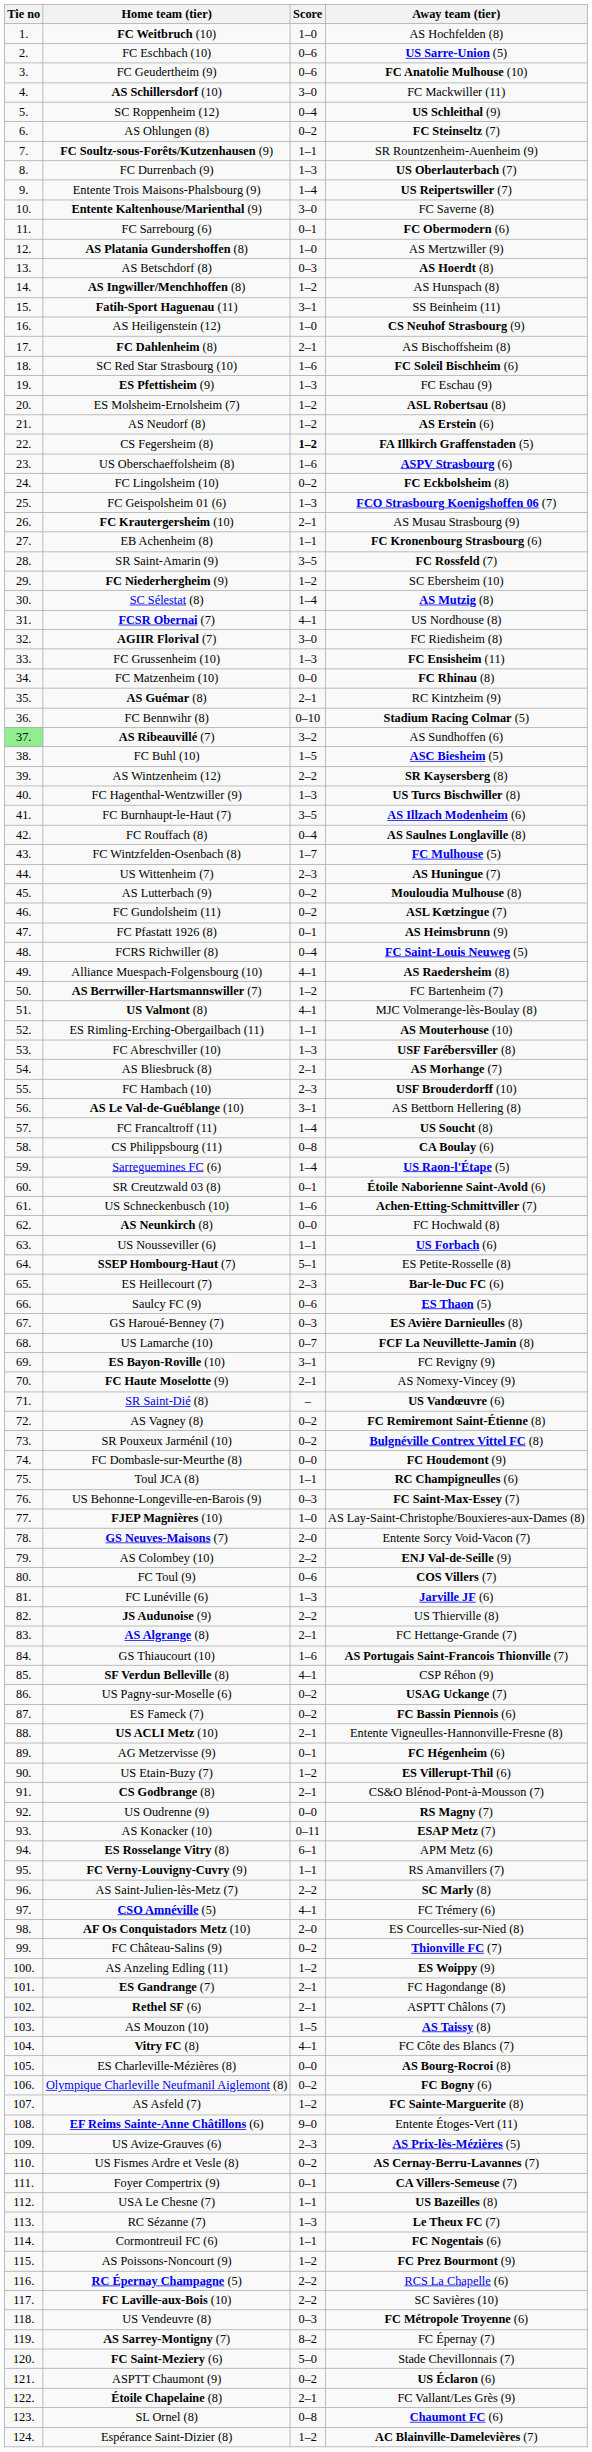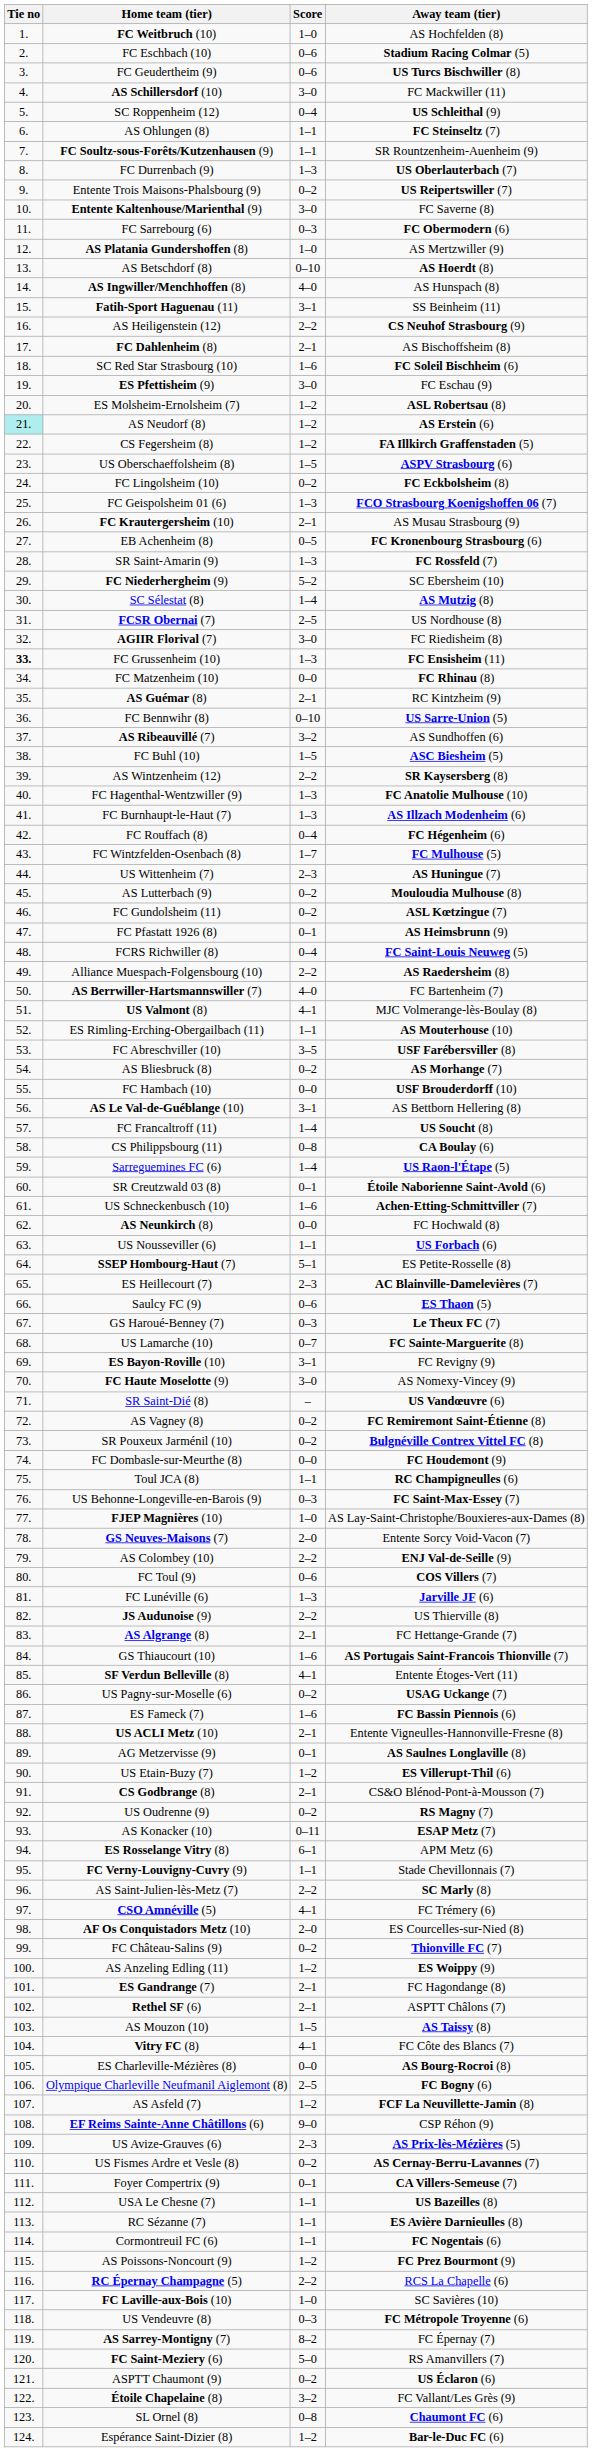 <table class="wikitable" style="text-align: center">
 <tr>
 <th>Tie no</th>
 <th>Home team (tier)</th>
 <th>Score</th>
 <th>Away team (tier)</th>
 </tr>
 <tr>
 <td>1.</td>
 <td><strong>FC Weitbruch</strong> (10)</td>
 <td>1–0</td>
 <td>AS Hochfelden (8)</td>
 </tr>
 <tr>
 <td>2.</td>
 <td>FC Eschbach (10)</td>
 <td>0–6</td>
-<td><strong><a href='#'>US Sarre-Union</a></strong> (5)</td>
+<td><strong>Stadium Racing Colmar</strong> (5)</td>
 </tr>
 <tr>
 <td>3.</td>
 <td>FC Geudertheim (9)</td>
 <td>0–6</td>
-<td><strong>FC Anatolie Mulhouse</strong> (10)</td>
+<td><strong>US Turcs Bischwiller</strong> (8)</td>
 </tr>
 <tr>
 <td>4.</td>
 <td><strong>AS Schillersdorf</strong> (10)</td>
 <td>3–0</td>
 <td>FC Mackwiller (11)</td>
 </tr>
 <tr>
 <td>5.</td>
 <td>SC Roppenheim (12)</td>
 <td>0–4</td>
 <td><strong>US Schleithal</strong> (9)</td>
 </tr>
 <tr>
 <td>6.</td>
 <td>AS Ohlungen (8)</td>
-<td>0–2</td>
+<td>1–1 </td>
 <td><strong>FC Steinseltz</strong> (7)</td>
 </tr>
 <tr>
 <td>7.</td>
 <td><strong>FC Soultz-sous-Forêts/Kutzenhausen</strong> (9)</td>
 <td>1–1 </td>
 <td>SR Rountzenheim-Auenheim (9)</td>
 </tr>
 <tr>
 <td>8.</td>
 <td>FC Durrenbach (9)</td>
 <td>1–3</td>
 <td><strong>US Oberlauterbach</strong> (7)</td>
 </tr>
 <tr>
 <td>9.</td>
 <td>Entente Trois Maisons-Phalsbourg (9)</td>
-<td>1–4</td>
+<td>0–2</td>
 <td><strong>US Reipertswiller</strong> (7)</td>
 </tr>
 <tr>
 <td>10.</td>
 <td><strong>Entente Kaltenhouse/Marienthal</strong> (9)</td>
 <td>3–0</td>
 <td>FC Saverne (8)</td>
 </tr>
 <tr>
 <td>11.</td>
 <td>FC Sarrebourg (6)</td>
-<td>0–1</td>
+<td>0–3</td>
 <td><strong>FC Obermodern</strong> (6)</td>
 </tr>
 <tr>
 <td>12.</td>
 <td><strong>AS Platania Gundershoffen</strong> (8)</td>
 <td>1–0</td>
 <td>AS Mertzwiller (9)</td>
 </tr>
 <tr>
 <td>13.</td>
 <td>AS Betschdorf (8)</td>
-<td>0–3</td>
+<td>0–10</td>
 <td><strong>AS Hoerdt</strong> (8)</td>
 </tr>
 <tr>
 <td>14.</td>
 <td><strong>AS Ingwiller/Menchhoffen</strong> (8)</td>
-<td>1–2</td>
+<td>4–0</td>
 <td>AS Hunspach (8)</td>
 </tr>
 <tr>
 <td>15.</td>
 <td><strong>Fatih-Sport Haguenau</strong> (11)</td>
 <td>3–1</td>
 <td>SS Beinheim (11)</td>
 </tr>
 <tr>
 <td>16.</td>
 <td>AS Heiligenstein (12)</td>
-<td>1–0</td>
+<td>2–2 </td>
 <td><strong>CS Neuhof Strasbourg</strong> (9)</td>
 </tr>
 <tr>
 <td>17.</td>
 <td><strong>FC Dahlenheim</strong> (8)</td>
 <td>2–1</td>
 <td>AS Bischoffsheim (8)</td>
 </tr>
 <tr>
 <td>18.</td>
 <td>SC Red Star Strasbourg (10)</td>
 <td>1–6</td>
 <td><strong>FC Soleil Bischheim</strong> (6)</td>
 </tr>
 <tr>
 <td>19.</td>
 <td><strong>ES Pfettisheim</strong> (9)</td>
-<td>1–3</td>
+<td>3–0</td>
 <td>FC Eschau (9)</td>
 </tr>
 <tr>
 <td>20.</td>
 <td>ES Molsheim-Ernolsheim (7)</td>
 <td>1–2</td>
 <td><strong>ASL Robertsau</strong> (8)</td>
 </tr>
 <tr>
-<td>21.</td>
+<td style="background: paleturquoise;">21.</td>
 <td>AS Neudorf (8)</td>
 <td>1–2</td>
 <td><strong>AS Erstein</strong> (6)</td>
 </tr>
 <tr>
 <td>22.</td>
 <td>CS Fegersheim (8)</td>
-<td><strong>1–2</strong></td>
+<td>1–2</td>
 <td><strong>FA Illkirch Graffenstaden</strong> (5)</td>
 </tr>
 <tr>
 <td>23.</td>
 <td>US Oberschaeffolsheim (8)</td>
-<td>1–6</td>
+<td>1–5</td>
 <td><strong><a href='#'>ASPV Strasbourg</a></strong> (6)</td>
 </tr>
 <tr>
 <td>24.</td>
 <td>FC Lingolsheim (10)</td>
 <td>0–2</td>
 <td><strong>FC Eckbolsheim</strong> (8)</td>
 </tr>
 <tr>
 <td>25.</td>
 <td>FC Geispolsheim 01 (6)</td>
 <td>1–3</td>
 <td><strong><a href='#'>FCO Strasbourg Koenigshoffen 06</a></strong> (7)</td>
 </tr>
 <tr>
 <td>26.</td>
 <td><strong>FC Krautergersheim</strong> (10)</td>
 <td>2–1</td>
 <td>AS Musau Strasbourg (9)</td>
 </tr>
 <tr>
 <td>27.</td>
 <td>EB Achenheim (8)</td>
-<td>1–1 </td>
+<td>0–5</td>
 <td><strong>FC Kronenbourg Strasbourg</strong> (6)</td>
 </tr>
 <tr>
 <td>28.</td>
 <td>SR Saint-Amarin (9)</td>
-<td>3–5</td>
+<td>1–3</td>
 <td><strong>FC Rossfeld</strong> (7)</td>
 </tr>
 <tr>
 <td>29.</td>
 <td><strong>FC Niederhergheim</strong> (9)</td>
-<td>1–2</td>
+<td>5–2</td>
 <td>SC Ebersheim (10)</td>
 </tr>
 <tr>
 <td>30.</td>
 <td><a href='#'>SC Sélestat</a> (8)</td>
 <td>1–4</td>
 <td><strong><a href='#'>AS Mutzig</a></strong> (8)</td>
 </tr>
 <tr>
 <td>31.</td>
 <td><strong><a href='#'>FCSR Obernai</a></strong> (7)</td>
-<td>4–1</td>
+<td>2–5</td>
 <td>US Nordhouse (8)</td>
 </tr>
 <tr>
 <td>32.</td>
 <td><strong>AGIIR Florival</strong> (7)</td>
 <td>3–0</td>
 <td>FC Riedisheim (8)</td>
 </tr>
 <tr>
-<td>33.</td>
+<td><strong>33.</strong></td>
 <td>FC Grussenheim (10)</td>
 <td>1–3</td>
 <td><strong>FC Ensisheim</strong> (11)</td>
 </tr>
 <tr>
 <td>34.</td>
 <td>FC Matzenheim (10)</td>
 <td>0–0 </td>
 <td><strong>FC Rhinau</strong> (8)</td>
 </tr>
 <tr>
 <td>35.</td>
 <td><strong>AS Guémar</strong> (8)</td>
 <td>2–1</td>
 <td>RC Kintzheim (9)</td>
 </tr>
 <tr>
 <td>36.</td>
 <td>FC Bennwihr (8)</td>
 <td>0–10</td>
-<td><strong>Stadium Racing Colmar</strong> (5)</td>
+<td><strong><a href='#'>US Sarre-Union</a></strong> (5)</td>
 </tr>
 <tr>
-<td style="background: lightgreen;">37.</td>
+<td>37.</td>
 <td><strong>AS Ribeauvillé</strong> (7)</td>
 <td>3–2</td>
 <td>AS Sundhoffen (6)</td>
 </tr>
 <tr>
 <td>38.</td>
 <td>FC Buhl (10)</td>
 <td>1–5</td>
 <td><strong><a href='#'>ASC Biesheim</a></strong> (5)</td>
 </tr>
 <tr>
 <td>39.</td>
 <td>AS Wintzenheim (12)</td>
 <td>2–2 </td>
 <td><strong>SR Kaysersberg</strong> (8)</td>
 </tr>
 <tr>
 <td>40.</td>
 <td>FC Hagenthal-Wentzwiller (9)</td>
 <td>1–3</td>
-<td><strong>US Turcs Bischwiller</strong> (8)</td>
+<td><strong>FC Anatolie Mulhouse</strong> (10)</td>
 </tr>
 <tr>
 <td>41.</td>
 <td>FC Burnhaupt-le-Haut (7)</td>
-<td>3–5</td>
+<td>1–3</td>
 <td><strong><a href='#'>AS Illzach Modenheim</a></strong> (6)</td>
 </tr>
 <tr>
 <td>42.</td>
 <td>FC Rouffach (8)</td>
 <td>0–4</td>
-<td><strong>AS Saulnes Longlaville</strong> (8)</td>
+<td><strong>FC Hégenheim</strong> (6)</td>
 </tr>
 <tr>
 <td>43.</td>
 <td>FC Wintzfelden-Osenbach (8)</td>
 <td>1–7</td>
 <td><strong><a href='#'>FC Mulhouse</a></strong> (5)</td>
 </tr>
 <tr>
 <td>44.</td>
 <td>US Wittenheim (7)</td>
 <td>2–3</td>
 <td><strong>AS Huningue</strong> (7)</td>
 </tr>
 <tr>
 <td>45.</td>
 <td>AS Lutterbach (9)</td>
 <td>0–2</td>
 <td><strong>Mouloudia Mulhouse</strong> (8)</td>
 </tr>
 <tr>
 <td>46.</td>
 <td>FC Gundolsheim (11)</td>
 <td>0–2</td>
 <td><strong>ASL Kœtzingue</strong> (7)</td>
 </tr>
 <tr>
 <td>47.</td>
 <td>FC Pfastatt 1926 (8)</td>
 <td>0–1</td>
 <td><strong>AS Heimsbrunn</strong> (9)</td>
 </tr>
 <tr>
 <td>48.</td>
 <td>FCRS Richwiller (8)</td>
 <td>0–4</td>
 <td><strong><a href='#'>FC Saint-Louis Neuweg</a></strong> (5)</td>
 </tr>
 <tr>
 <td>49.</td>
 <td>Alliance Muespach-Folgensbourg (10)</td>
-<td>4–1</td>
+<td>2–2 </td>
 <td><strong>AS Raedersheim</strong> (8)</td>
 </tr>
 <tr>
 <td>50.</td>
 <td><strong>AS Berrwiller-Hartsmannswiller</strong> (7)</td>
-<td>1–2</td>
+<td>4–0</td>
 <td>FC Bartenheim (7)</td>
 </tr>
 <tr>
 <td>51.</td>
 <td><strong>US Valmont</strong> (8)</td>
 <td>4–1</td>
 <td>MJC Volmerange-lès-Boulay (8)</td>
 </tr>
 <tr>
 <td>52.</td>
 <td>ES Rimling-Erching-Obergailbach (11)</td>
 <td>1–1 </td>
 <td><strong>AS Mouterhouse</strong> (10)</td>
 </tr>
 <tr>
 <td>53.</td>
 <td>FC Abreschviller (10)</td>
-<td>1–3</td>
+<td>3–5</td>
 <td><strong>USF Farébersviller</strong> (8)</td>
 </tr>
 <tr>
 <td>54.</td>
 <td>AS Bliesbruck (8)</td>
-<td>2–1</td>
+<td>0–2</td>
 <td><strong>AS Morhange</strong> (7)</td>
 </tr>
 <tr>
 <td>55.</td>
 <td>FC Hambach (10)</td>
-<td>2–3</td>
+<td>0–0 </td>
 <td><strong>USF Brouderdorff</strong> (10)</td>
 </tr>
 <tr>
 <td>56.</td>
 <td><strong>AS Le Val-de-Guéblange</strong> (10)</td>
 <td>3–1</td>
 <td>AS Bettborn Hellering (8)</td>
 </tr>
 <tr>
 <td>57.</td>
 <td>FC Francaltroff (11)</td>
 <td>1–4</td>
 <td><strong>US Soucht</strong> (8)</td>
 </tr>
 <tr>
 <td>58.</td>
 <td>CS Philippsbourg (11)</td>
 <td>0–8</td>
 <td><strong>CA Boulay</strong> (6)</td>
 </tr>
 <tr>
 <td>59.</td>
 <td><a href='#'>Sarreguemines FC</a> (6)</td>
 <td>1–4</td>
 <td><strong><a href='#'>US Raon-l'Étape</a></strong> (5)</td>
 </tr>
 <tr>
 <td>60.</td>
 <td>SR Creutzwald 03 (8)</td>
 <td>0–1</td>
 <td><strong>Étoile Naborienne Saint-Avold</strong> (6)</td>
 </tr>
 <tr>
 <td>61.</td>
 <td>US Schneckenbusch (10)</td>
 <td>1–6</td>
 <td><strong>Achen-Etting-Schmittviller</strong> (7)</td>
 </tr>
 <tr>
 <td>62.</td>
 <td><strong>AS Neunkirch</strong> (8)</td>
 <td>0–0 </td>
 <td>FC Hochwald (8)</td>
 </tr>
 <tr>
 <td>63.</td>
 <td>US Nousseviller (6)</td>
 <td>1–1 </td>
 <td><strong><a href='#'>US Forbach</a></strong> (6)</td>
 </tr>
 <tr>
 <td>64.</td>
 <td><strong>SSEP Hombourg-Haut</strong> (7)</td>
 <td>5–1</td>
 <td>ES Petite-Rosselle (8)</td>
 </tr>
 <tr>
 <td>65.</td>
 <td>ES Heillecourt (7)</td>
 <td>2–3</td>
-<td><strong>Bar-le-Duc FC</strong> (6)</td>
+<td><strong>AC Blainville-Damelevières</strong> (7)</td>
 </tr>
 <tr>
 <td>66.</td>
 <td>Saulcy FC (9)</td>
 <td>0–6</td>
 <td><strong><a href='#'>ES Thaon</a></strong> (5)</td>
 </tr>
 <tr>
 <td>67.</td>
 <td>GS Haroué-Benney (7)</td>
 <td>0–3</td>
-<td><strong>ES Avière Darnieulles</strong> (8)</td>
+<td><strong>Le Theux FC</strong> (7)</td>
 </tr>
 <tr>
 <td>68.</td>
 <td>US Lamarche (10)</td>
 <td>0–7</td>
-<td><strong>FCF La Neuvillette-Jamin</strong> (8)</td>
+<td><strong>FC Sainte-Marguerite</strong> (8)</td>
 </tr>
 <tr>
 <td>69.</td>
 <td><strong>ES Bayon-Roville</strong> (10)</td>
 <td>3–1</td>
 <td>FC Revigny (9)</td>
 </tr>
 <tr>
 <td>70.</td>
 <td><strong>FC Haute Moselotte</strong> (9)</td>
-<td>2–1</td>
+<td>3–0</td>
 <td>AS Nomexy-Vincey (9)</td>
 </tr>
 <tr>
 <td>71.</td>
 <td><a href='#'>SR Saint-Dié</a> (8)</td>
 <td>–</td>
 <td><strong>US Vandœuvre</strong> (6)</td>
 </tr>
 <tr>
 <td>72.</td>
 <td>AS Vagney (8)</td>
 <td>0–2</td>
 <td><strong>FC Remiremont Saint-Étienne</strong> (8)</td>
 </tr>
 <tr>
 <td>73.</td>
 <td>SR Pouxeux Jarménil (10)</td>
 <td>0–2</td>
 <td><strong><a href='#'>Bulgnéville Contrex Vittel FC</a></strong> (8)</td>
 </tr>
 <tr>
 <td>74.</td>
 <td>FC Dombasle-sur-Meurthe (8)</td>
 <td>0–0 </td>
 <td><strong>FC Houdemont</strong> (9)</td>
 </tr>
 <tr>
 <td>75.</td>
 <td>Toul JCA (8)</td>
 <td>1–1 </td>
 <td><strong>RC Champigneulles</strong> (6)</td>
 </tr>
 <tr>
 <td>76.</td>
 <td>US Behonne-Longeville-en-Barois (9)</td>
 <td>0–3</td>
 <td><strong>FC Saint-Max-Essey</strong> (7)</td>
 </tr>
 <tr>
 <td>77.</td>
 <td><strong>FJEP Magnières</strong> (10)</td>
 <td>1–0</td>
 <td>AS Lay-Saint-Christophe/Bouxieres-aux-Dames (8)</td>
 </tr>
 <tr>
 <td>78.</td>
 <td><strong><a href='#'>GS Neuves-Maisons</a></strong> (7)</td>
 <td>2–0</td>
 <td>Entente Sorcy Void-Vacon (7)</td>
 </tr>
 <tr>
 <td>79.</td>
 <td>AS Colombey (10)</td>
 <td>2–2 </td>
 <td><strong>ENJ Val-de-Seille</strong> (9)</td>
 </tr>
 <tr>
 <td>80.</td>
 <td>FC Toul (9)</td>
 <td>0–6</td>
 <td><strong>COS Villers</strong> (7)</td>
 </tr>
 <tr>
 <td>81.</td>
 <td>FC Lunéville (6)</td>
 <td>1–3</td>
 <td><strong><a href='#'>Jarville JF</a></strong> (6)</td>
 </tr>
 <tr>
 <td>82.</td>
 <td><strong>JS Audunoise</strong> (9)</td>
 <td>2–2 </td>
 <td>US Thierville (8)</td>
 </tr>
 <tr>
 <td>83.</td>
 <td><strong><a href='#'>AS Algrange</a></strong> (8)</td>
 <td>2–1</td>
 <td>FC Hettange-Grande (7)</td>
 </tr>
 <tr>
 <td>84.</td>
 <td>GS Thiaucourt (10)</td>
 <td>1–6</td>
 <td><strong>AS Portugais Saint-Francois Thionville</strong> (7)</td>
 </tr>
 <tr>
 <td>85.</td>
 <td><strong>SF Verdun Belleville</strong> (8)</td>
 <td>4–1</td>
-<td>CSP Réhon (9)</td>
+<td>Entente Étoges-Vert (11)</td>
 </tr>
 <tr>
 <td>86.</td>
 <td>US Pagny-sur-Moselle (6)</td>
 <td>0–2</td>
 <td><strong>USAG Uckange</strong> (7)</td>
 </tr>
 <tr>
 <td>87.</td>
 <td>ES Fameck (7)</td>
-<td>0–2</td>
+<td>1–6</td>
 <td><strong>FC Bassin Piennois</strong> (6)</td>
 </tr>
 <tr>
 <td>88.</td>
 <td><strong>US ACLI Metz</strong> (10)</td>
 <td>2–1</td>
 <td>Entente Vigneulles-Hannonville-Fresne (8)</td>
 </tr>
 <tr>
 <td>89.</td>
 <td>AG Metzervisse (9)</td>
 <td>0–1</td>
-<td><strong>FC Hégenheim</strong> (6)</td>
+<td><strong>AS Saulnes Longlaville</strong> (8)</td>
 </tr>
 <tr>
 <td>90.</td>
 <td>US Etain-Buzy (7)</td>
 <td>1–2</td>
 <td><strong>ES Villerupt-Thil</strong> (6)</td>
 </tr>
 <tr>
 <td>91.</td>
 <td><strong>CS Godbrange</strong> (8)</td>
 <td>2–1</td>
 <td>CS&O Blénod-Pont-à-Mousson (7)</td>
 </tr>
 <tr>
 <td>92.</td>
 <td>US Oudrenne (9)</td>
-<td>0–0 </td>
+<td>0–2</td>
 <td><strong>RS Magny</strong> (7)</td>
 </tr>
 <tr>
 <td>93.</td>
 <td>AS Konacker (10)</td>
 <td>0–11</td>
 <td><strong>ESAP Metz</strong> (7)</td>
 </tr>
 <tr>
 <td>94.</td>
 <td><strong>ES Rosselange Vitry</strong> (8)</td>
 <td>6–1</td>
 <td>APM Metz (6)</td>
 </tr>
 <tr>
 <td>95.</td>
 <td><strong>FC Verny-Louvigny-Cuvry</strong> (9)</td>
 <td>1–1 </td>
-<td>RS Amanvillers (7)</td>
+<td>Stade Chevillonnais (7)</td>
 </tr>
 <tr>
 <td>96.</td>
 <td>AS Saint-Julien-lès-Metz (7)</td>
 <td>2–2 </td>
 <td><strong>SC Marly</strong> (8)</td>
 </tr>
 <tr>
 <td>97.</td>
 <td><strong><a href='#'>CSO Amnéville</a></strong> (5)</td>
 <td>4–1</td>
 <td>FC Trémery (6)</td>
 </tr>
 <tr>
 <td>98.</td>
 <td><strong>AF Os Conquistadors Metz</strong> (10)</td>
 <td>2–0</td>
 <td>ES Courcelles-sur-Nied (8)</td>
 </tr>
 <tr>
 <td>99.</td>
 <td>FC Château-Salins (9)</td>
 <td>0–2</td>
 <td><strong><a href='#'>Thionville FC</a></strong> (7)</td>
 </tr>
 <tr>
 <td>100.</td>
 <td>AS Anzeling Edling (11)</td>
 <td>1–2</td>
 <td><strong>ES Woippy</strong> (9)</td>
 </tr>
 <tr>
 <td>101.</td>
 <td><strong>ES Gandrange</strong> (7)</td>
 <td>2–1</td>
 <td>FC Hagondange (8)</td>
 </tr>
 <tr>
 <td>102.</td>
 <td><strong>Rethel SF</strong> (6)</td>
 <td>2–1</td>
 <td>ASPTT Châlons (7)</td>
 </tr>
 <tr>
 <td>103.</td>
 <td>AS Mouzon (10)</td>
 <td>1–5</td>
 <td><strong><a href='#'>AS Taissy</a></strong> (8)</td>
 </tr>
 <tr>
 <td>104.</td>
 <td><strong>Vitry FC</strong> (8)</td>
 <td>4–1</td>
 <td>FC Côte des Blancs (7)</td>
 </tr>
 <tr>
 <td>105.</td>
 <td>ES Charleville-Mézières (8)</td>
 <td>0–0 </td>
 <td><strong>AS Bourg-Rocroi</strong> (8)</td>
 </tr>
 <tr>
 <td>106.</td>
 <td><a href='#'>Olympique Charleville Neufmanil Aiglemont</a> (8)</td>
-<td>0–2</td>
+<td>2–5</td>
 <td><strong>FC Bogny</strong> (6)</td>
 </tr>
 <tr>
 <td>107.</td>
 <td>AS Asfeld (7)</td>
 <td>1–2</td>
-<td><strong>FC Sainte-Marguerite</strong> (8)</td>
+<td><strong>FCF La Neuvillette-Jamin</strong> (8)</td>
 </tr>
 <tr>
 <td>108.</td>
 <td><strong><a href='#'>EF Reims Sainte-Anne Châtillons</a></strong> (6)</td>
 <td>9–0</td>
-<td>Entente Étoges-Vert (11)</td>
+<td>CSP Réhon (9)</td>
 </tr>
 <tr>
 <td>109.</td>
 <td>US Avize-Grauves (6)</td>
 <td>2–3</td>
 <td><strong><a href='#'>AS Prix-lès-Mézières</a></strong> (5)</td>
 </tr>
 <tr>
 <td>110.</td>
 <td>US Fismes Ardre et Vesle (8)</td>
 <td>0–2</td>
 <td><strong>AS Cernay-Berru-Lavannes</strong> (7)</td>
 </tr>
 <tr>
 <td>111.</td>
 <td>Foyer Compertrix (9)</td>
 <td>0–1</td>
 <td><strong>CA Villers-Semeuse</strong> (7)</td>
 </tr>
 <tr>
 <td>112.</td>
 <td>USA Le Chesne (7)</td>
 <td>1–1 </td>
 <td><strong>US Bazeilles</strong> (8)</td>
 </tr>
 <tr>
 <td>113.</td>
 <td>RC Sézanne (7)</td>
-<td>1–3</td>
-<td><strong>Le Theux FC</strong> (7)</td>
+<td>1–1 </td>
+<td><strong>ES Avière Darnieulles</strong> (8)</td>
 </tr>
 <tr>
 <td>114.</td>
 <td>Cormontreuil FC (6)</td>
 <td>1–1 </td>
 <td><strong>FC Nogentais</strong> (6)</td>
 </tr>
 <tr>
 <td>115.</td>
 <td>AS Poissons-Noncourt (9)</td>
 <td>1–2</td>
 <td><strong>FC Prez Bourmont</strong> (9)</td>
 </tr>
 <tr>
 <td>116.</td>
 <td><strong><a href='#'>RC Épernay Champagne</a></strong> (5)</td>
 <td>2–2 </td>
 <td><a href='#'>RCS La Chapelle</a> (6)</td>
 </tr>
 <tr>
 <td>117.</td>
 <td><strong>FC Laville-aux-Bois</strong> (10)</td>
-<td>2–2 </td>
+<td>1–0</td>
 <td>SC Savières (10)</td>
 </tr>
 <tr>
 <td>118.</td>
 <td>US Vendeuvre (8)</td>
 <td>0–3</td>
 <td><strong>FC Métropole Troyenne</strong> (6)</td>
 </tr>
 <tr>
 <td>119.</td>
 <td><strong>AS Sarrey-Montigny</strong> (7)</td>
 <td>8–2</td>
 <td>FC Épernay (7)</td>
 </tr>
 <tr>
 <td>120.</td>
 <td><strong>FC Saint-Meziery</strong> (6)</td>
 <td>5–0</td>
-<td>Stade Chevillonnais (7)</td>
+<td>RS Amanvillers (7)</td>
 </tr>
 <tr>
 <td>121.</td>
 <td>ASPTT Chaumont (9)</td>
 <td>0–2</td>
 <td><strong>US Éclaron</strong> (6)</td>
 </tr>
 <tr>
 <td>122.</td>
 <td><strong>Étoile Chapelaine</strong> (8)</td>
-<td>2–1</td>
+<td>3–2</td>
 <td>FC Vallant/Les Grès (9)</td>
 </tr>
 <tr>
 <td>123.</td>
 <td>SL Ornel (8)</td>
 <td>0–8</td>
 <td><strong><a href='#'>Chaumont FC</a></strong> (6)</td>
 </tr>
 <tr>
 <td>124.</td>
 <td>Espérance Saint-Dizier (8)</td>
 <td>1–2</td>
-<td><strong>AC Blainville-Damelevières</strong> (7)</td>
+<td><strong>Bar-le-Duc FC</strong> (6)</td>
 </tr>
 </table>
